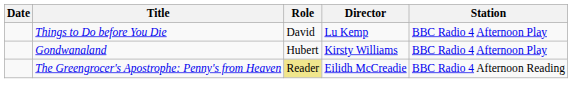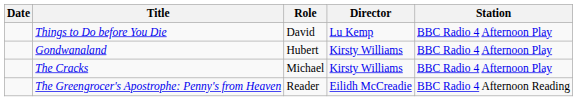 <table class="wikitable sortable">
 <tr>
 <th>Date</th>
 <th>Title</th>
 <th>Role</th>
 <th>Director</th>
 <th>Station</th>
 </tr>
 <tr>
 <td></td>
 <td><em><a href='#'>Things to Do before You Die</a></em></td>
 <td>David</td>
 <td><a href='#'>Lu Kemp</a></td>
 <td><a href='#'>BBC Radio 4</a> <a href='#'>Afternoon Play</a></td>
 </tr>
 <tr>
 <td></td>
 <td><em><a href='#'>Gondwanaland</a></em></td>
 <td>Hubert</td>
 <td><a href='#'>Kirsty Williams</a></td>
 <td><a href='#'>BBC Radio 4</a> <a href='#'>Afternoon Play</a></td>
 </tr>
 <tr>
 <td></td>
+<td><em><a href='#'>The Cracks</a></em></td>
+<td>Michael</td>
+<td><a href='#'>Kirsty Williams</a></td>
+<td><a href='#'>BBC Radio 4</a> <a href='#'>Afternoon Play</a></td>
+</tr>
+<tr>
+<td></td>
 <td><em><a href='#'>The Greengrocer's Apostrophe: Penny's from Heaven</a></em></td>
-<td style="background: khaki;">Reader</td>
+<td>Reader</td>
 <td><a href='#'>Eilidh McCreadie</a></td>
 <td><a href='#'>BBC Radio 4</a> Afternoon Reading</td>
 </tr>
 </table>
